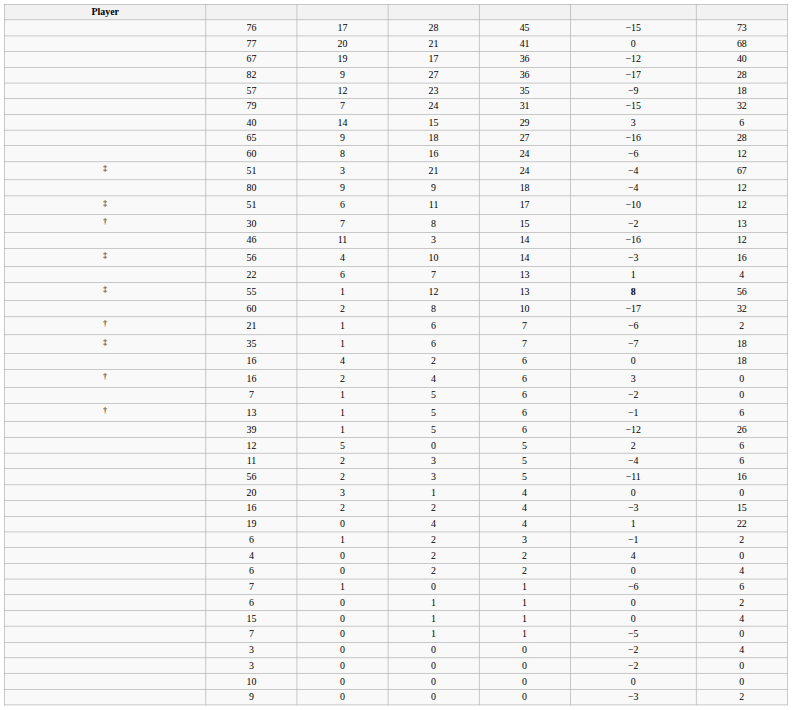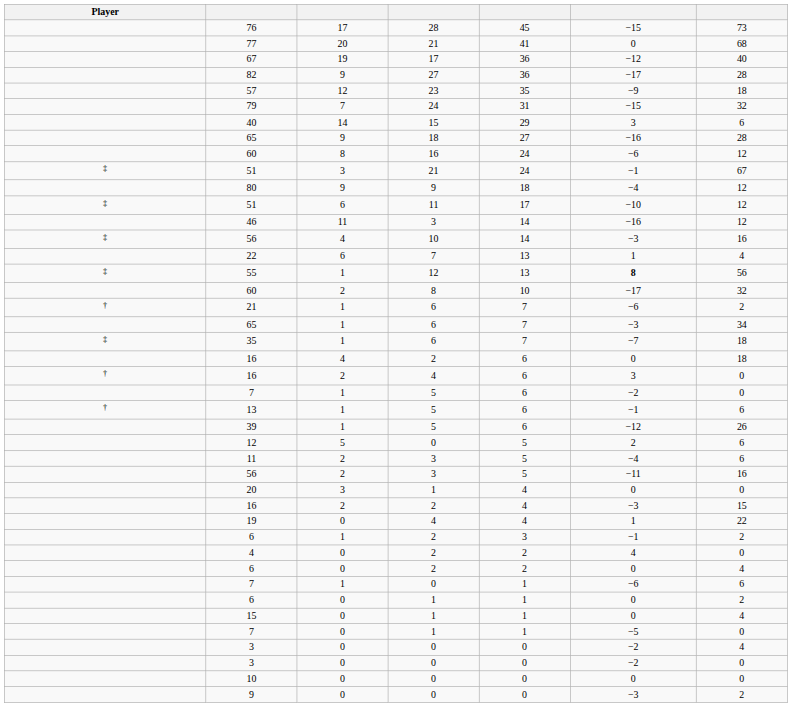 <table class="wikitable sortable" style="width:100%; text-align:center;">
 <tr align=center>
 <th>Player</th>
 <th></th>
 <th></th>
 <th></th>
 <th></th>
 <th data-sort-type="number"></th>
 <th></th>
 </tr>
 <tr align=center>
 <td></td>
 <td>76</td>
 <td>17</td>
 <td>28</td>
 <td>45</td>
 <td>−15</td>
 <td>73</td>
 </tr>
 <tr align=center>
 <td></td>
 <td>77</td>
 <td>20</td>
 <td>21</td>
 <td>41</td>
 <td>0</td>
 <td>68</td>
 </tr>
 <tr align=center>
 <td></td>
 <td>67</td>
 <td>19</td>
 <td>17</td>
 <td>36</td>
 <td>−12</td>
 <td>40</td>
 </tr>
 <tr align=center>
 <td></td>
 <td>82</td>
 <td>9</td>
 <td>27</td>
 <td>36</td>
 <td>−17</td>
 <td>28</td>
 </tr>
 <tr align=center>
 <td></td>
 <td>57</td>
 <td>12</td>
 <td>23</td>
 <td>35</td>
 <td>−9</td>
 <td>18</td>
 </tr>
 <tr align=center>
 <td></td>
 <td>79</td>
 <td>7</td>
 <td>24</td>
 <td>31</td>
 <td>−15</td>
 <td>32</td>
 </tr>
 <tr align=center>
 <td></td>
 <td>40</td>
 <td>14</td>
 <td>15</td>
 <td>29</td>
 <td>3</td>
 <td>6</td>
 </tr>
 <tr align=center>
 <td></td>
 <td>65</td>
 <td>9</td>
 <td>18</td>
 <td>27</td>
 <td>−16</td>
 <td>28</td>
 </tr>
 <tr align=center>
 <td></td>
 <td>60</td>
 <td>8</td>
 <td>16</td>
 <td>24</td>
 <td>−6</td>
 <td>12</td>
 </tr>
 <tr align=center>
 <td><sup>‡</sup></td>
 <td>51</td>
 <td>3</td>
 <td>21</td>
 <td>24</td>
-<td>−4</td>
+<td>−1</td>
 <td>67</td>
 </tr>
 <tr align=center>
 <td></td>
 <td>80</td>
 <td>9</td>
 <td>9</td>
 <td>18</td>
 <td>−4</td>
 <td>12</td>
 </tr>
 <tr align=center>
 <td><sup>‡</sup></td>
 <td>51</td>
 <td>6</td>
 <td>11</td>
 <td>17</td>
 <td>−10</td>
 <td>12</td>
-</tr>
-<tr align=center>
-<td><sup>†</sup></td>
-<td>30</td>
-<td>7</td>
-<td>8</td>
-<td>15</td>
-<td>−2</td>
-<td>13</td>
 </tr>
 <tr align=center>
 <td></td>
 <td>46</td>
 <td>11</td>
 <td>3</td>
 <td>14</td>
 <td>−16</td>
 <td>12</td>
 </tr>
 <tr align=center>
 <td><sup>‡</sup></td>
 <td>56</td>
 <td>4</td>
 <td>10</td>
 <td>14</td>
 <td>−3</td>
 <td>16</td>
 </tr>
 <tr align=center>
 <td></td>
 <td>22</td>
 <td>6</td>
 <td>7</td>
 <td>13</td>
 <td>1</td>
 <td>4</td>
 </tr>
 <tr align=center>
 <td><sup>‡</sup></td>
 <td>55</td>
 <td>1</td>
 <td>12</td>
 <td>13</td>
 <td><strong>8</strong></td>
 <td>56</td>
 </tr>
 <tr align=center>
 <td></td>
 <td>60</td>
 <td>2</td>
 <td>8</td>
 <td>10</td>
 <td>−17</td>
 <td>32</td>
 </tr>
 <tr align=center>
 <td><sup>†</sup></td>
 <td>21</td>
 <td>1</td>
 <td>6</td>
 <td>7</td>
 <td>−6</td>
 <td>2</td>
+</tr>
+<tr align=center>
+<td></td>
+<td>65</td>
+<td>1</td>
+<td>6</td>
+<td>7</td>
+<td>−3</td>
+<td>34</td>
 </tr>
 <tr align=center>
 <td><sup>‡</sup></td>
 <td>35</td>
 <td>1</td>
 <td>6</td>
 <td>7</td>
 <td>−7</td>
 <td>18</td>
 </tr>
 <tr align=center>
 <td></td>
 <td>16</td>
 <td>4</td>
 <td>2</td>
 <td>6</td>
 <td>0</td>
 <td>18</td>
 </tr>
 <tr align=center>
 <td><sup>†</sup></td>
 <td>16</td>
 <td>2</td>
 <td>4</td>
 <td>6</td>
 <td>3</td>
 <td>0</td>
 </tr>
 <tr align=center>
 <td></td>
 <td>7</td>
 <td>1</td>
 <td>5</td>
 <td>6</td>
 <td>−2</td>
 <td>0</td>
 </tr>
 <tr align=center>
 <td><sup>†</sup></td>
 <td>13</td>
 <td>1</td>
 <td>5</td>
 <td>6</td>
 <td>−1</td>
 <td>6</td>
 </tr>
 <tr align=center>
 <td></td>
 <td>39</td>
 <td>1</td>
 <td>5</td>
 <td>6</td>
 <td>−12</td>
 <td>26</td>
 </tr>
 <tr align=center>
 <td></td>
 <td>12</td>
 <td>5</td>
 <td>0</td>
 <td>5</td>
 <td>2</td>
 <td>6</td>
 </tr>
 <tr align=center>
 <td></td>
 <td>11</td>
 <td>2</td>
 <td>3</td>
 <td>5</td>
 <td>−4</td>
 <td>6</td>
 </tr>
 <tr align=center>
 <td></td>
 <td>56</td>
 <td>2</td>
 <td>3</td>
 <td>5</td>
 <td>−11</td>
 <td>16</td>
 </tr>
 <tr align=center>
 <td></td>
 <td>20</td>
 <td>3</td>
 <td>1</td>
 <td>4</td>
 <td>0</td>
 <td>0</td>
 </tr>
 <tr align=center>
 <td></td>
 <td>16</td>
 <td>2</td>
 <td>2</td>
 <td>4</td>
 <td>−3</td>
 <td>15</td>
 </tr>
 <tr align=center>
 <td></td>
 <td>19</td>
 <td>0</td>
 <td>4</td>
 <td>4</td>
 <td>1</td>
 <td>22</td>
 </tr>
 <tr align=center>
 <td></td>
 <td>6</td>
 <td>1</td>
 <td>2</td>
 <td>3</td>
 <td>−1</td>
 <td>2</td>
 </tr>
 <tr align=center>
 <td></td>
 <td>4</td>
 <td>0</td>
 <td>2</td>
 <td>2</td>
 <td>4</td>
 <td>0</td>
 </tr>
 <tr align=center>
 <td></td>
 <td>6</td>
 <td>0</td>
 <td>2</td>
 <td>2</td>
 <td>0</td>
 <td>4</td>
 </tr>
 <tr align=center>
 <td></td>
 <td>7</td>
 <td>1</td>
 <td>0</td>
 <td>1</td>
 <td>−6</td>
 <td>6</td>
 </tr>
 <tr align=center>
 <td></td>
 <td>6</td>
 <td>0</td>
 <td>1</td>
 <td>1</td>
 <td>0</td>
 <td>2</td>
 </tr>
 <tr align=center>
 <td></td>
 <td>15</td>
 <td>0</td>
 <td>1</td>
 <td>1</td>
 <td>0</td>
 <td>4</td>
 </tr>
 <tr align=center>
 <td></td>
 <td>7</td>
 <td>0</td>
 <td>1</td>
 <td>1</td>
 <td>−5</td>
 <td>0</td>
 </tr>
 <tr align=center>
 <td></td>
 <td>3</td>
 <td>0</td>
 <td>0</td>
 <td>0</td>
 <td>−2</td>
 <td>4</td>
 </tr>
 <tr align=center>
 <td></td>
 <td>3</td>
 <td>0</td>
 <td>0</td>
 <td>0</td>
 <td>−2</td>
 <td>0</td>
 </tr>
 <tr align=center>
 <td></td>
 <td>10</td>
 <td>0</td>
 <td>0</td>
 <td>0</td>
 <td>0</td>
 <td>0</td>
 </tr>
 <tr align=center>
 <td></td>
 <td>9</td>
 <td>0</td>
 <td>0</td>
 <td>0</td>
 <td>−3</td>
 <td>2</td>
 </tr>
 </table>
